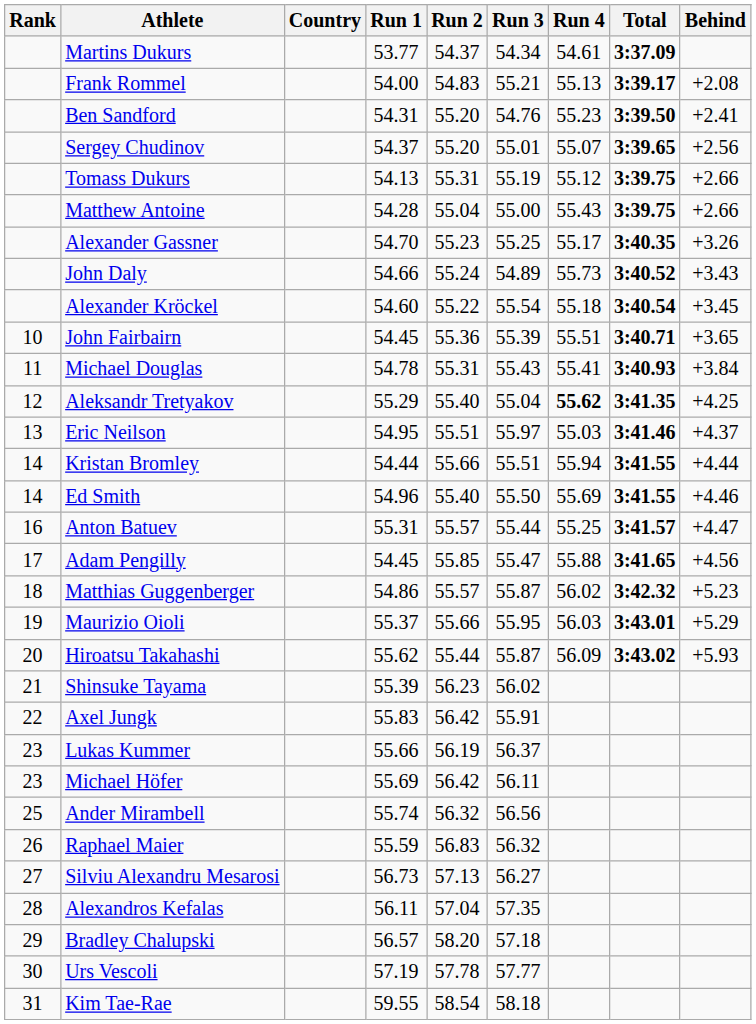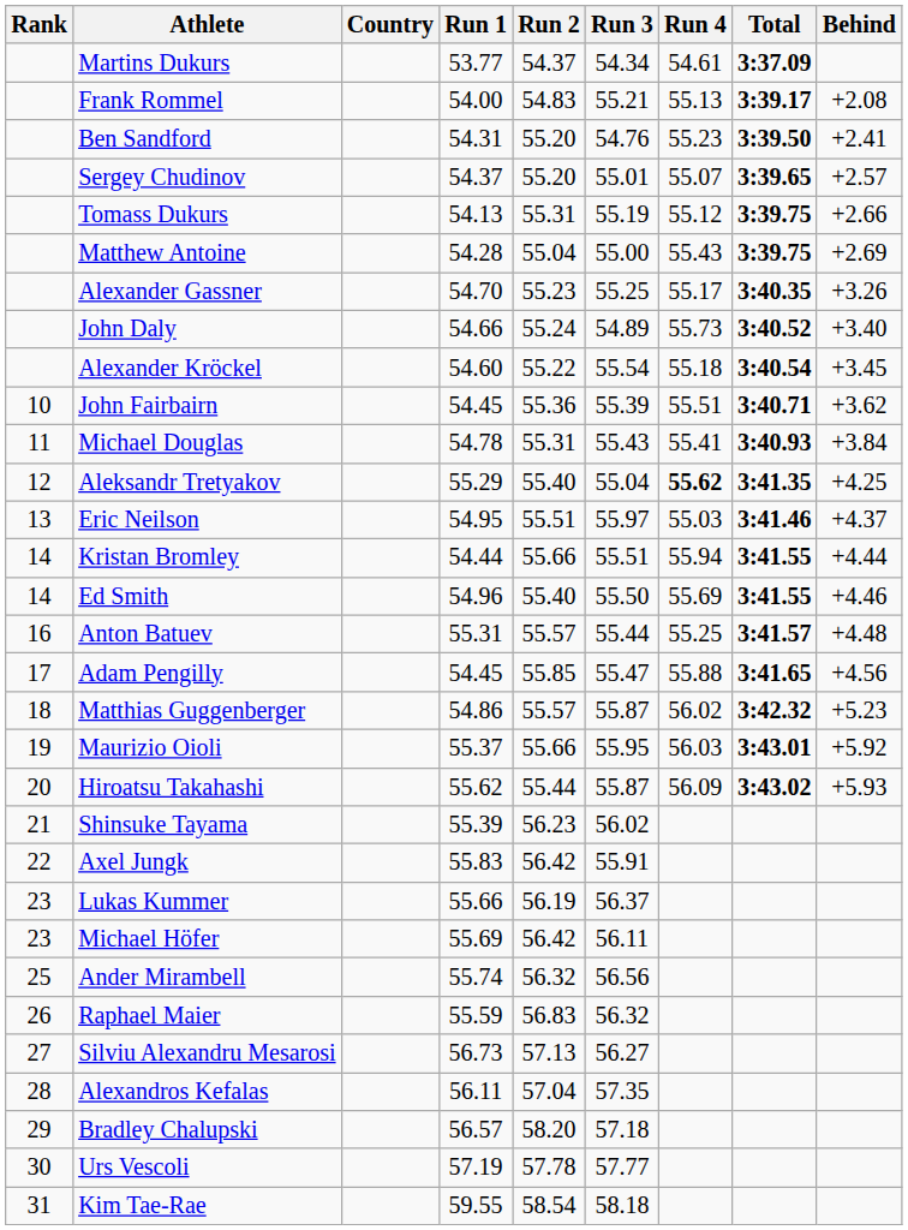 <table class="wikitable sortable" style="text-align:center">
 <tr bgcolor=efefef>
 <th>Rank</th>
 <th>Athlete</th>
 <th>Country</th>
 <th>Run 1</th>
 <th>Run 2</th>
 <th>Run 3</th>
 <th>Run 4</th>
 <th>Total</th>
 <th>Behind</th>
 </tr>
 <tr>
 <td></td>
 <td align=left><a href='#'>Martins Dukurs</a></td>
 <td align=left></td>
 <td>53.77</td>
 <td>54.37</td>
 <td>54.34</td>
 <td>54.61</td>
 <td><strong>3:37.09</strong></td>
 <td></td>
 </tr>
 <tr>
 <td></td>
 <td align=left><a href='#'>Frank Rommel</a></td>
 <td align=left></td>
 <td>54.00</td>
 <td>54.83</td>
 <td>55.21</td>
 <td>55.13</td>
 <td><strong>3:39.17</strong></td>
 <td>+2.08</td>
 </tr>
 <tr>
 <td></td>
 <td align=left><a href='#'>Ben Sandford</a></td>
 <td align=left></td>
 <td>54.31</td>
 <td>55.20</td>
 <td>54.76</td>
 <td>55.23</td>
 <td><strong>3:39.50</strong></td>
 <td>+2.41</td>
 </tr>
 <tr>
 <td></td>
 <td align=left><a href='#'>Sergey Chudinov</a></td>
 <td align=left></td>
 <td>54.37</td>
 <td>55.20</td>
 <td>55.01</td>
 <td>55.07</td>
 <td><strong>3:39.65</strong></td>
-<td>+2.56</td>
+<td>+2.57</td>
 </tr>
 <tr>
 <td></td>
 <td align=left><a href='#'>Tomass Dukurs</a></td>
 <td align=left></td>
 <td>54.13</td>
 <td>55.31</td>
 <td>55.19</td>
 <td>55.12</td>
 <td><strong>3:39.75</strong></td>
 <td>+2.66</td>
 </tr>
 <tr>
 <td></td>
 <td align=left><a href='#'>Matthew Antoine</a></td>
 <td align=left></td>
 <td>54.28</td>
 <td>55.04</td>
 <td>55.00</td>
 <td>55.43</td>
 <td><strong>3:39.75</strong></td>
-<td>+2.66</td>
+<td>+2.69</td>
 </tr>
 <tr>
 <td></td>
 <td align=left><a href='#'>Alexander Gassner</a></td>
 <td align=left></td>
 <td>54.70</td>
 <td>55.23</td>
 <td>55.25</td>
 <td>55.17</td>
 <td><strong>3:40.35</strong></td>
 <td>+3.26</td>
 </tr>
 <tr>
 <td></td>
 <td align=left><a href='#'>John Daly</a></td>
 <td align=left></td>
 <td>54.66</td>
 <td>55.24</td>
 <td>54.89</td>
 <td>55.73</td>
 <td><strong>3:40.52</strong></td>
-<td>+3.43</td>
+<td>+3.40</td>
 </tr>
 <tr>
 <td></td>
 <td align=left><a href='#'>Alexander Kröckel</a></td>
 <td align=left></td>
 <td>54.60</td>
 <td>55.22</td>
 <td>55.54</td>
 <td>55.18</td>
 <td><strong>3:40.54</strong></td>
 <td>+3.45</td>
 </tr>
 <tr>
 <td>10</td>
 <td align=left><a href='#'>John Fairbairn</a></td>
 <td align=left></td>
 <td>54.45</td>
 <td>55.36</td>
 <td>55.39</td>
 <td>55.51</td>
 <td><strong>3:40.71</strong></td>
-<td>+3.65</td>
+<td>+3.62</td>
 </tr>
 <tr>
 <td>11</td>
 <td align=left><a href='#'>Michael Douglas</a></td>
 <td align=left></td>
 <td>54.78</td>
 <td>55.31</td>
 <td>55.43</td>
 <td>55.41</td>
 <td><strong>3:40.93</strong></td>
 <td>+3.84</td>
 </tr>
 <tr>
 <td>12</td>
 <td align=left><a href='#'>Aleksandr Tretyakov</a></td>
 <td align=left></td>
 <td>55.29</td>
 <td>55.40</td>
 <td>55.04</td>
 <td><strong>55.62</strong></td>
 <td><strong>3:41.35</strong></td>
 <td>+4.25</td>
 </tr>
 <tr>
 <td>13</td>
 <td align=left><a href='#'>Eric Neilson</a></td>
 <td align=left></td>
 <td>54.95</td>
 <td>55.51</td>
 <td>55.97</td>
 <td>55.03</td>
 <td><strong>3:41.46</strong></td>
 <td>+4.37</td>
 </tr>
 <tr>
 <td>14</td>
 <td align=left><a href='#'>Kristan Bromley</a></td>
 <td align=left></td>
 <td>54.44</td>
 <td>55.66</td>
 <td>55.51</td>
 <td>55.94</td>
 <td><strong>3:41.55</strong></td>
 <td>+4.44</td>
 </tr>
 <tr>
 <td>14</td>
 <td align=left><a href='#'>Ed Smith</a></td>
 <td align=left></td>
 <td>54.96</td>
 <td>55.40</td>
 <td>55.50</td>
 <td>55.69</td>
 <td><strong>3:41.55</strong></td>
 <td>+4.46</td>
 </tr>
 <tr>
 <td>16</td>
 <td align=left><a href='#'>Anton Batuev</a></td>
 <td align=left></td>
 <td>55.31</td>
 <td>55.57</td>
 <td>55.44</td>
 <td>55.25</td>
 <td><strong>3:41.57</strong></td>
-<td>+4.47</td>
+<td>+4.48</td>
 </tr>
 <tr>
 <td>17</td>
 <td align=left><a href='#'>Adam Pengilly</a></td>
 <td align=left></td>
 <td>54.45</td>
 <td>55.85</td>
 <td>55.47</td>
 <td>55.88</td>
 <td><strong>3:41.65</strong></td>
 <td>+4.56</td>
 </tr>
 <tr>
 <td>18</td>
 <td align=left><a href='#'>Matthias Guggenberger</a></td>
 <td align=left></td>
 <td>54.86</td>
 <td>55.57</td>
 <td>55.87</td>
 <td>56.02</td>
 <td><strong>3:42.32</strong></td>
 <td>+5.23</td>
 </tr>
 <tr>
 <td>19</td>
 <td align=left><a href='#'>Maurizio Oioli</a></td>
 <td align=left></td>
 <td>55.37</td>
 <td>55.66</td>
 <td>55.95</td>
 <td>56.03</td>
 <td><strong>3:43.01</strong></td>
-<td>+5.29</td>
+<td>+5.92</td>
 </tr>
 <tr>
 <td>20</td>
 <td align=left><a href='#'>Hiroatsu Takahashi</a></td>
 <td align=left></td>
 <td>55.62</td>
 <td>55.44</td>
 <td>55.87</td>
 <td>56.09</td>
 <td><strong>3:43.02</strong></td>
 <td>+5.93</td>
 </tr>
 <tr>
 <td>21</td>
 <td align=left><a href='#'>Shinsuke Tayama</a></td>
 <td align=left></td>
 <td>55.39</td>
 <td>56.23</td>
 <td>56.02</td>
 <td></td>
 <td><strong></strong></td>
 <td></td>
 </tr>
 <tr>
 <td>22</td>
 <td align=left><a href='#'>Axel Jungk</a></td>
 <td align=left></td>
 <td>55.83</td>
 <td>56.42</td>
 <td>55.91</td>
 <td></td>
 <td><strong></strong></td>
 <td></td>
 </tr>
 <tr>
 <td>23</td>
 <td align=left><a href='#'>Lukas Kummer</a></td>
 <td align=left></td>
 <td>55.66</td>
 <td>56.19</td>
 <td>56.37</td>
 <td></td>
 <td><strong></strong></td>
 <td></td>
 </tr>
 <tr>
 <td>23</td>
 <td align=left><a href='#'>Michael Höfer</a></td>
 <td align=left></td>
 <td>55.69</td>
 <td>56.42</td>
 <td>56.11</td>
 <td></td>
 <td><strong></strong></td>
 <td></td>
 </tr>
 <tr>
 <td>25</td>
 <td align=left><a href='#'>Ander Mirambell</a></td>
 <td align=left></td>
 <td>55.74</td>
 <td>56.32</td>
 <td>56.56</td>
 <td></td>
 <td><strong></strong></td>
 <td></td>
 </tr>
 <tr>
 <td>26</td>
 <td align=left><a href='#'>Raphael Maier</a></td>
 <td align=left></td>
 <td>55.59</td>
 <td>56.83</td>
 <td>56.32</td>
 <td></td>
 <td><strong></strong></td>
 <td></td>
 </tr>
 <tr>
 <td>27</td>
 <td align=left><a href='#'>Silviu Alexandru Mesarosi</a></td>
 <td align=left></td>
 <td>56.73</td>
 <td>57.13</td>
 <td>56.27</td>
 <td></td>
 <td><strong></strong></td>
 <td></td>
 </tr>
 <tr>
 <td>28</td>
 <td align=left><a href='#'>Alexandros Kefalas</a></td>
 <td align=left></td>
 <td>56.11</td>
 <td>57.04</td>
 <td>57.35</td>
 <td></td>
 <td><strong></strong></td>
 <td></td>
 </tr>
 <tr>
 <td>29</td>
 <td align=left><a href='#'>Bradley Chalupski</a></td>
 <td align=left></td>
 <td>56.57</td>
 <td>58.20</td>
 <td>57.18</td>
 <td></td>
 <td><strong></strong></td>
 <td></td>
 </tr>
 <tr>
 <td>30</td>
 <td align=left><a href='#'>Urs Vescoli</a></td>
 <td align=left></td>
 <td>57.19</td>
 <td>57.78</td>
 <td>57.77</td>
 <td></td>
 <td><strong></strong></td>
 <td></td>
 </tr>
 <tr>
 <td>31</td>
 <td align=left><a href='#'>Kim Tae-Rae</a></td>
 <td align=left></td>
 <td>59.55</td>
 <td>58.54</td>
 <td>58.18</td>
 <td></td>
 <td><strong></strong></td>
 <td></td>
 </tr>
 </table>
